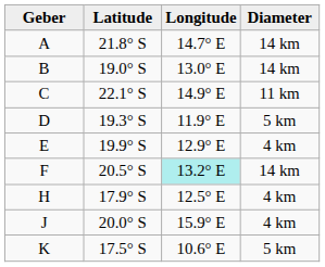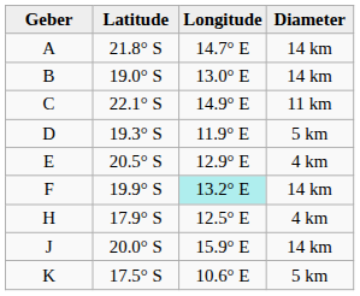 <table class="wikitable">
 <tr>
 <th width="25%" style="background:#eeeeee;">Geber</th>
 <th width="25%" style="background:#eeeeee;">Latitude</th>
 <th width="25%" style="background:#eeeeee;">Longitude</th>
 <th width="25%" style="background:#eeeeee;">Diameter</th>
 </tr>
 <tr>
 <td align="center">A</td>
 <td align="center">21.8° S</td>
 <td align="center">14.7° E</td>
 <td align="center">14 km</td>
 </tr>
 <tr>
 <td align="center">B</td>
 <td align="center">19.0° S</td>
 <td align="center">13.0° E</td>
 <td align="center">14 km</td>
 </tr>
 <tr>
 <td align="center">C</td>
 <td align="center">22.1° S</td>
 <td align="center">14.9° E</td>
 <td align="center">11 km</td>
 </tr>
 <tr>
 <td align="center">D</td>
 <td align="center">19.3° S</td>
 <td align="center">11.9° E</td>
 <td align="center">5 km</td>
 </tr>
 <tr>
 <td align="center">E</td>
-<td align="center">19.9° S</td>
+<td align="center">20.5° S</td>
 <td align="center">12.9° E</td>
 <td align="center">4 km</td>
 </tr>
 <tr>
 <td align="center">F</td>
-<td align="center">20.5° S</td>
+<td align="center">19.9° S</td>
 <td align="center" style="background: paleturquoise;">13.2° E</td>
 <td align="center">14 km</td>
 </tr>
 <tr>
 <td align="center">H</td>
 <td align="center">17.9° S</td>
 <td align="center">12.5° E</td>
 <td align="center">4 km</td>
 </tr>
 <tr>
 <td align="center">J</td>
 <td align="center">20.0° S</td>
 <td align="center">15.9° E</td>
-<td align="center">4 km</td>
+<td align="center">14 km</td>
 </tr>
 <tr>
 <td align="center">K</td>
 <td align="center">17.5° S</td>
 <td align="center">10.6° E</td>
 <td align="center">5 km</td>
 </tr>
 </table>
